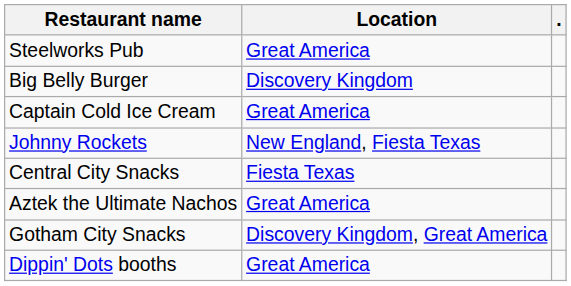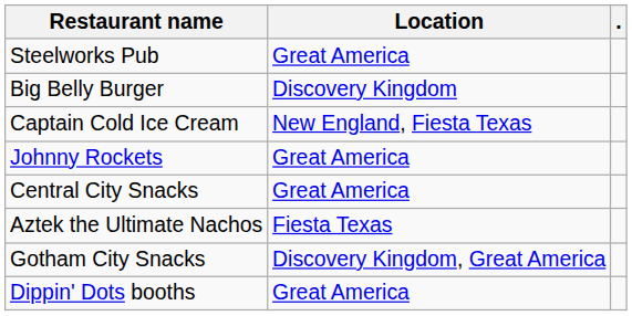 <table class="wikitable sortable">
 <tr>
 <th>Restaurant name</th>
 <th>Location</th>
 <th>.</th>
 </tr>
 <tr>
 <td>Steelworks Pub</td>
 <td><a href='#'>Great America</a></td>
 <td></td>
 </tr>
 <tr>
 <td>Big Belly Burger</td>
 <td><a href='#'>Discovery Kingdom</a></td>
 <td></td>
 </tr>
 <tr>
 <td>Captain Cold Ice Cream</td>
+<td><a href='#'>New England</a>, <a href='#'>Fiesta Texas</a></td>
+<td></td>
+</tr>
+<tr>
+<td><a href='#'>Johnny Rockets</a></td>
 <td><a href='#'>Great America</a></td>
 <td></td>
 </tr>
 <tr>
-<td><a href='#'>Johnny Rockets</a></td>
-<td><a href='#'>New England</a>, <a href='#'>Fiesta Texas</a></td>
-<td></td>
-</tr>
-<tr>
 <td>Central City Snacks</td>
-<td><a href='#'>Fiesta Texas</a></td>
+<td><a href='#'>Great America</a></td>
 <td></td>
 </tr>
 <tr>
 <td>Aztek the Ultimate Nachos</td>
-<td><a href='#'>Great America</a></td>
+<td><a href='#'>Fiesta Texas</a></td>
 <td></td>
 </tr>
 <tr>
 <td>Gotham City Snacks</td>
 <td><a href='#'>Discovery Kingdom</a>, <a href='#'>Great America</a></td>
 <td></td>
 </tr>
 <tr>
 <td><a href='#'>Dippin' Dots</a> booths</td>
 <td><a href='#'>Great America</a></td>
 <td></td>
 </tr>
 </table>
